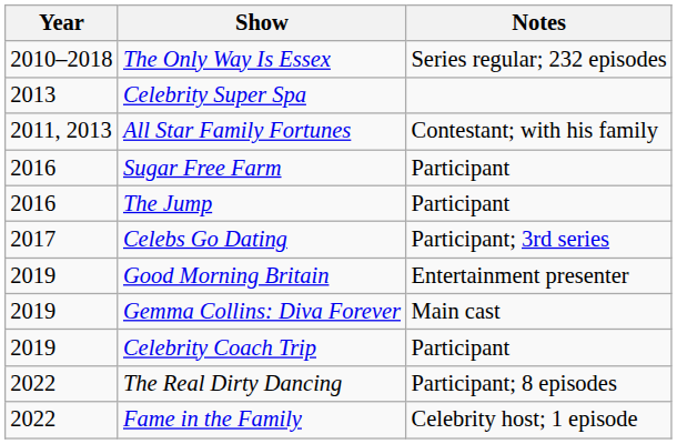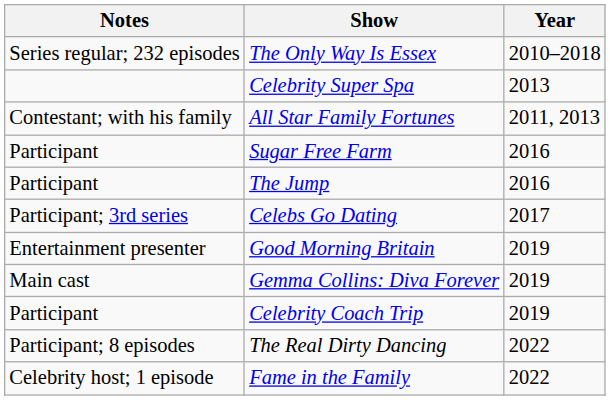 <table class="wikitable">
 <tr>
+<th>Notes</th>
+<th>Show</th>
 <th>Year</th>
-<th>Show</th>
-<th>Notes</th>
 </tr>
 <tr>
+<td>Series regular; 232 episodes</td>
+<td><em><a href='#'>The Only Way Is Essex</a></em></td>
 <td>2010–2018</td>
-<td><em><a href='#'>The Only Way Is Essex</a></em></td>
-<td>Series regular; 232 episodes</td>
 </tr>
 <tr>
+<td></td>
+<td><em><a href='#'>Celebrity Super Spa</a></em></td>
 <td>2013</td>
-<td><em><a href='#'>Celebrity Super Spa</a></em></td>
-<td></td>
 </tr>
 <tr>
+<td>Contestant; with his family</td>
+<td><em><a href='#'>All Star Family Fortunes</a></em></td>
 <td>2011, 2013</td>
-<td><em><a href='#'>All Star Family Fortunes</a></em></td>
-<td>Contestant; with his family</td>
 </tr>
 <tr>
+<td>Participant</td>
+<td><em><a href='#'>Sugar Free Farm</a></em></td>
 <td>2016</td>
-<td><em><a href='#'>Sugar Free Farm</a></em></td>
-<td>Participant</td>
 </tr>
 <tr>
+<td>Participant</td>
+<td><em><a href='#'>The Jump</a></em></td>
 <td>2016</td>
-<td><em><a href='#'>The Jump</a></em></td>
-<td>Participant</td>
 </tr>
 <tr>
+<td>Participant; <a href='#'>3rd series</a></td>
+<td><em><a href='#'>Celebs Go Dating</a></em></td>
 <td>2017</td>
-<td><em><a href='#'>Celebs Go Dating</a></em></td>
-<td>Participant; <a href='#'>3rd series</a></td>
 </tr>
 <tr>
+<td>Entertainment presenter</td>
+<td><em><a href='#'>Good Morning Britain</a></em></td>
 <td>2019</td>
-<td><em><a href='#'>Good Morning Britain</a></em></td>
-<td>Entertainment presenter</td>
 </tr>
 <tr>
+<td>Main cast</td>
+<td><em><a href='#'>Gemma Collins: Diva Forever</a></em></td>
 <td>2019</td>
-<td><em><a href='#'>Gemma Collins: Diva Forever</a></em></td>
-<td>Main cast</td>
 </tr>
 <tr>
+<td>Participant</td>
+<td><em><a href='#'>Celebrity Coach Trip</a></em></td>
 <td>2019</td>
-<td><em><a href='#'>Celebrity Coach Trip</a></em></td>
-<td>Participant</td>
 </tr>
 <tr>
+<td>Participant; 8 episodes</td>
+<td><em>The Real Dirty Dancing</em></td>
 <td>2022</td>
-<td><em>The Real Dirty Dancing</em></td>
-<td>Participant; 8 episodes</td>
 </tr>
 <tr>
+<td>Celebrity host; 1 episode</td>
+<td><em><a href='#'>Fame in the Family</a></em></td>
 <td>2022</td>
-<td><em><a href='#'>Fame in the Family</a></em></td>
-<td>Celebrity host; 1 episode</td>
 </tr>
 </table>
